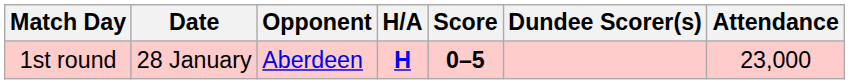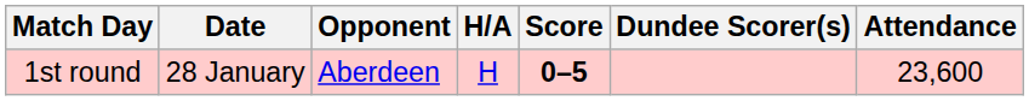 <table class="wikitable" style="text-align:center">
 <tr>
 <th>Match Day</th>
 <th>Date</th>
 <th>Opponent</th>
 <th>H/A</th>
 <th>Score</th>
 <th>Dundee Scorer(s)</th>
 <th>Attendance</th>
 </tr>
 <tr bgcolor="#FFCCCC">
 <td>1st round</td>
 <td align="left">28 January</td>
 <td align="left"><a href='#'>Aberdeen</a></td>
-<td><strong><a href='#'>H</a></strong></td>
+<td><a href='#'>H</a></td>
 <td><strong>0–5</strong></td>
 <td align="left"></td>
-<td>23,000</td>
+<td>23,600</td>
 </tr>
 </table>
